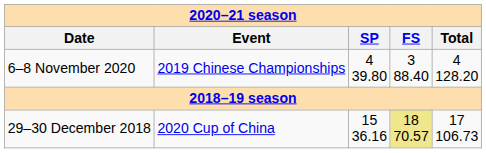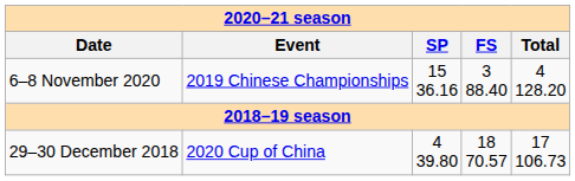 <table class="wikitable">
 <tr>
 <th style="background-color: #ffdead;" colspan=6><a href='#'>2020–21 season</a></th>
 </tr>
 <tr>
 <th>Date</th>
 <th>Event</th>
 <th><a href='#'>SP</a></th>
 <th><a href='#'>FS</a></th>
 <th>Total</th>
 </tr>
 <tr>
 <td>6–8 November 2020</td>
 <td><a href='#'>2019 Chinese Championships</a></td>
-<td align=center>4 <br> 39.80</td>
+<td align=center>15 <br> 36.16</td>
 <td align=center>3 <br> 88.40</td>
 <td align=center>4 <br> 128.20</td>
 </tr>
 <tr>
 <th style="background-color: #ffdead;" colspan=6><a href='#'>2018–19 season</a></th>
 </tr>
 <tr>
 <td>29–30 December 2018</td>
 <td><a href='#'>2020 Cup of China</a></td>
-<td align=center>15 <br> 36.16</td>
-<td align=center style="background: khaki;">18 <br> 70.57</td>
+<td align=center>4 <br> 39.80</td>
+<td align=center>18 <br> 70.57</td>
 <td align=center>17 <br> 106.73</td>
 </tr>
 </table>
